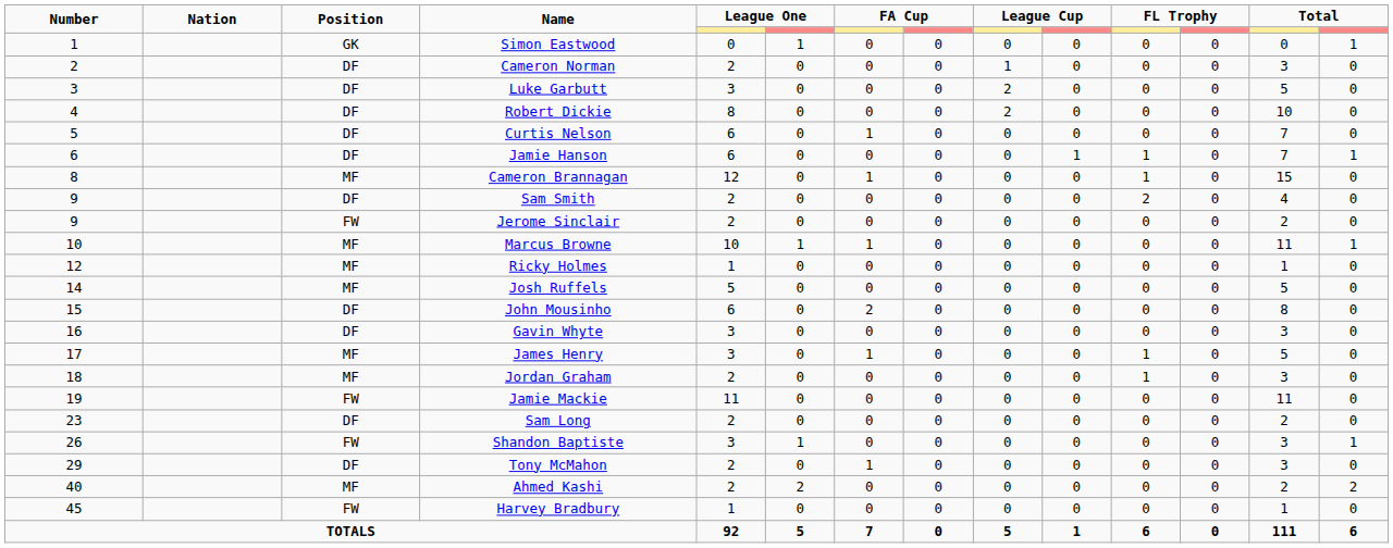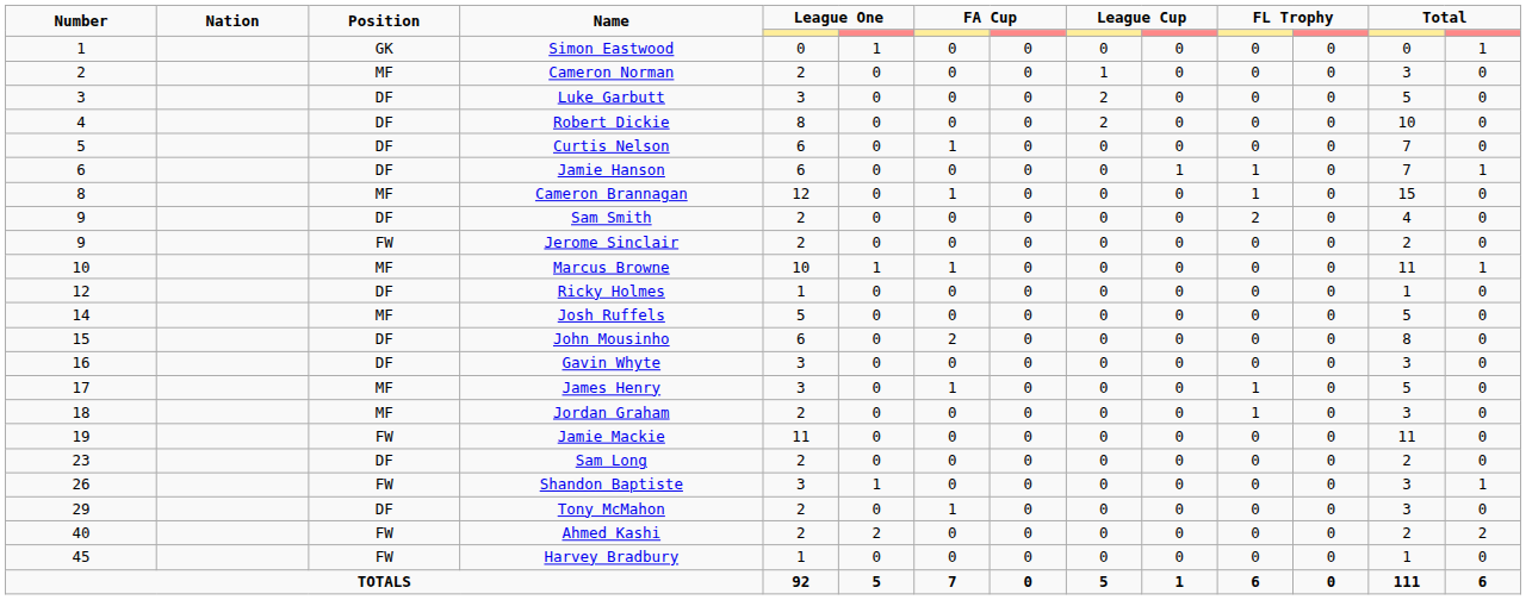 <table class="wikitable" style="font-size: 100%; text-align: center;">
 <tr>
 <td rowspan="2" width="10%" align="center"><strong>Number</strong></td>
 <td rowspan="2" width="10%" align="center"><strong>Nation</strong></td>
 <td rowspan="2" width="10%" align="center"><strong>Position</strong></td>
 <td rowspan="2" width="20%" align="center"><strong>Name</strong></td>
 <td colspan="2" align="center"><strong>League One</strong></td>
 <td colspan="2" align="center"><strong>FA Cup</strong></td>
 <td colspan="2" align="center"><strong>League Cup</strong></td>
 <td colspan="2" align="center"><strong>FL Trophy</strong></td>
 <td colspan="2" align="center"><strong>Total</strong></td>
 </tr>
 <tr>
 <th width=60 style="background: #FFEE99"></th>
 <th width=60 style="background: #FF8888"></th>
 <th width=60 style="background: #FFEE99"></th>
 <th width=60 style="background: #FF8888"></th>
 <th width=60 style="background: #FFEE99"></th>
 <th width=60 style="background: #FF8888"></th>
 <th width=60 style="background: #FFEE99"></th>
 <th width=60 style="background: #FF8888"></th>
 <th width=60 style="background: #FFEE99"></th>
 <th width=60 style="background: #FF8888"></th>
 </tr>
 <tr>
 <td>1</td>
 <td></td>
 <td>GK</td>
 <td><a href='#'>Simon Eastwood</a></td>
 <td>0</td>
 <td>1</td>
 <td>0</td>
 <td>0</td>
 <td>0</td>
 <td>0</td>
 <td>0</td>
 <td>0</td>
 <td>0</td>
 <td>1</td>
 </tr>
 <tr>
 <td>2</td>
 <td></td>
-<td>DF</td>
+<td>MF</td>
 <td><a href='#'>Cameron Norman</a></td>
 <td>2</td>
 <td>0</td>
 <td>0</td>
 <td>0</td>
 <td>1</td>
 <td>0</td>
 <td>0</td>
 <td>0</td>
 <td>3</td>
 <td>0</td>
 </tr>
 <tr>
 <td>3</td>
 <td></td>
 <td>DF</td>
 <td><a href='#'>Luke Garbutt</a></td>
 <td>3</td>
 <td>0</td>
 <td>0</td>
 <td>0</td>
 <td>2</td>
 <td>0</td>
 <td>0</td>
 <td>0</td>
 <td>5</td>
 <td>0</td>
 </tr>
 <tr>
 <td>4</td>
 <td></td>
 <td>DF</td>
 <td><a href='#'>Robert Dickie</a></td>
 <td>8</td>
 <td>0</td>
 <td>0</td>
 <td>0</td>
 <td>2</td>
 <td>0</td>
 <td>0</td>
 <td>0</td>
 <td>10</td>
 <td>0</td>
 </tr>
 <tr>
 <td>5</td>
 <td></td>
 <td>DF</td>
 <td><a href='#'>Curtis Nelson</a></td>
 <td>6</td>
 <td>0</td>
 <td>1</td>
 <td>0</td>
 <td>0</td>
 <td>0</td>
 <td>0</td>
 <td>0</td>
 <td>7</td>
 <td>0</td>
 </tr>
 <tr>
 <td>6</td>
 <td></td>
 <td>DF</td>
 <td><a href='#'>Jamie Hanson</a></td>
 <td>6</td>
 <td>0</td>
 <td>0</td>
 <td>0</td>
 <td>0</td>
 <td>1</td>
 <td>1</td>
 <td>0</td>
 <td>7</td>
 <td>1</td>
 </tr>
 <tr>
 <td>8</td>
 <td></td>
 <td>MF</td>
 <td><a href='#'>Cameron Brannagan</a></td>
 <td>12</td>
 <td>0</td>
 <td>1</td>
 <td>0</td>
 <td>0</td>
 <td>0</td>
 <td>1</td>
 <td>0</td>
 <td>15</td>
 <td>0</td>
 </tr>
 <tr>
 <td>9</td>
 <td></td>
 <td>DF</td>
 <td><a href='#'>Sam Smith</a></td>
 <td>2</td>
 <td>0</td>
 <td>0</td>
 <td>0</td>
 <td>0</td>
 <td>0</td>
 <td>2</td>
 <td>0</td>
 <td>4</td>
 <td>0</td>
 </tr>
 <tr>
 <td>9</td>
 <td></td>
 <td>FW</td>
 <td><a href='#'>Jerome Sinclair</a></td>
 <td>2</td>
 <td>0</td>
 <td>0</td>
 <td>0</td>
 <td>0</td>
 <td>0</td>
 <td>0</td>
 <td>0</td>
 <td>2</td>
 <td>0</td>
 </tr>
 <tr>
 <td>10</td>
 <td></td>
 <td>MF</td>
 <td><a href='#'>Marcus Browne</a></td>
 <td>10</td>
 <td>1</td>
 <td>1</td>
 <td>0</td>
 <td>0</td>
 <td>0</td>
 <td>0</td>
 <td>0</td>
 <td>11</td>
 <td>1</td>
 </tr>
 <tr>
 <td>12</td>
 <td></td>
-<td>MF</td>
+<td>DF</td>
 <td><a href='#'>Ricky Holmes</a></td>
 <td>1</td>
 <td>0</td>
 <td>0</td>
 <td>0</td>
 <td>0</td>
 <td>0</td>
 <td>0</td>
 <td>0</td>
 <td>1</td>
 <td>0</td>
 </tr>
 <tr>
 <td>14</td>
 <td></td>
 <td>MF</td>
 <td><a href='#'>Josh Ruffels</a></td>
 <td>5</td>
 <td>0</td>
 <td>0</td>
 <td>0</td>
 <td>0</td>
 <td>0</td>
 <td>0</td>
 <td>0</td>
 <td>5</td>
 <td>0</td>
 </tr>
 <tr>
 <td>15</td>
 <td></td>
 <td>DF</td>
 <td><a href='#'>John Mousinho</a></td>
 <td>6</td>
 <td>0</td>
 <td>2</td>
 <td>0</td>
 <td>0</td>
 <td>0</td>
 <td>0</td>
 <td>0</td>
 <td>8</td>
 <td>0</td>
 </tr>
 <tr>
 <td>16</td>
 <td></td>
 <td>DF</td>
 <td><a href='#'>Gavin Whyte</a></td>
 <td>3</td>
 <td>0</td>
 <td>0</td>
 <td>0</td>
 <td>0</td>
 <td>0</td>
 <td>0</td>
 <td>0</td>
 <td>3</td>
 <td>0</td>
 </tr>
 <tr>
 <td>17</td>
 <td></td>
 <td>MF</td>
 <td><a href='#'>James Henry</a></td>
 <td>3</td>
 <td>0</td>
 <td>1</td>
 <td>0</td>
 <td>0</td>
 <td>0</td>
 <td>1</td>
 <td>0</td>
 <td>5</td>
 <td>0</td>
 </tr>
 <tr>
 <td>18</td>
 <td></td>
 <td>MF</td>
 <td><a href='#'>Jordan Graham</a></td>
 <td>2</td>
 <td>0</td>
 <td>0</td>
 <td>0</td>
 <td>0</td>
 <td>0</td>
 <td>1</td>
 <td>0</td>
 <td>3</td>
 <td>0</td>
 </tr>
 <tr>
 <td>19</td>
 <td></td>
 <td>FW</td>
 <td><a href='#'>Jamie Mackie</a></td>
 <td>11</td>
 <td>0</td>
 <td>0</td>
 <td>0</td>
 <td>0</td>
 <td>0</td>
 <td>0</td>
 <td>0</td>
 <td>11</td>
 <td>0</td>
 </tr>
 <tr 3>
 <td>23</td>
 <td></td>
 <td>DF</td>
 <td><a href='#'>Sam Long</a></td>
 <td>2</td>
 <td>0</td>
 <td>0</td>
 <td>0</td>
 <td>0</td>
 <td>0</td>
 <td>0</td>
 <td>0</td>
 <td>2</td>
 <td>0</td>
 </tr>
 <tr>
 <td>26</td>
 <td></td>
 <td>FW</td>
 <td><a href='#'>Shandon Baptiste</a></td>
 <td>3</td>
 <td>1</td>
 <td>0</td>
 <td>0</td>
 <td>0</td>
 <td>0</td>
 <td>0</td>
 <td>0</td>
 <td>3</td>
 <td>1</td>
 </tr>
 <tr>
 <td>29</td>
 <td></td>
 <td>DF</td>
 <td><a href='#'>Tony McMahon</a></td>
 <td>2</td>
 <td>0</td>
 <td>1</td>
 <td>0</td>
 <td>0</td>
 <td>0</td>
 <td>0</td>
 <td>0</td>
 <td>3</td>
 <td>0</td>
 </tr>
 <tr>
 <td>40</td>
 <td></td>
-<td>MF</td>
+<td>FW</td>
 <td><a href='#'>Ahmed Kashi</a></td>
 <td>2</td>
 <td>2</td>
 <td>0</td>
 <td>0</td>
 <td>0</td>
 <td>0</td>
 <td>0</td>
 <td>0</td>
 <td>2</td>
 <td>2</td>
 </tr>
 <tr>
 <td>45</td>
 <td></td>
 <td>FW</td>
 <td><a href='#'>Harvey Bradbury</a></td>
 <td>1</td>
 <td>0</td>
 <td>0</td>
 <td>0</td>
 <td>0</td>
 <td>0</td>
 <td>0</td>
 <td>0</td>
 <td>1</td>
 <td>0</td>
 </tr>
 <tr>
 <td colspan="4"><strong>TOTALS</strong></td>
 <td><strong>92</strong> </td>
 <td><strong>5</strong>  </td>
 <td><strong>7</strong>  </td>
 <td><strong>0</strong>  </td>
 <td><strong>5</strong>  </td>
 <td><strong>1</strong>  </td>
 <td><strong>6</strong>  </td>
 <td><strong>0</strong>  </td>
 <td><strong>111</strong>  </td>
 <td><strong>6</strong>  </td>
 </tr>
 </table>
